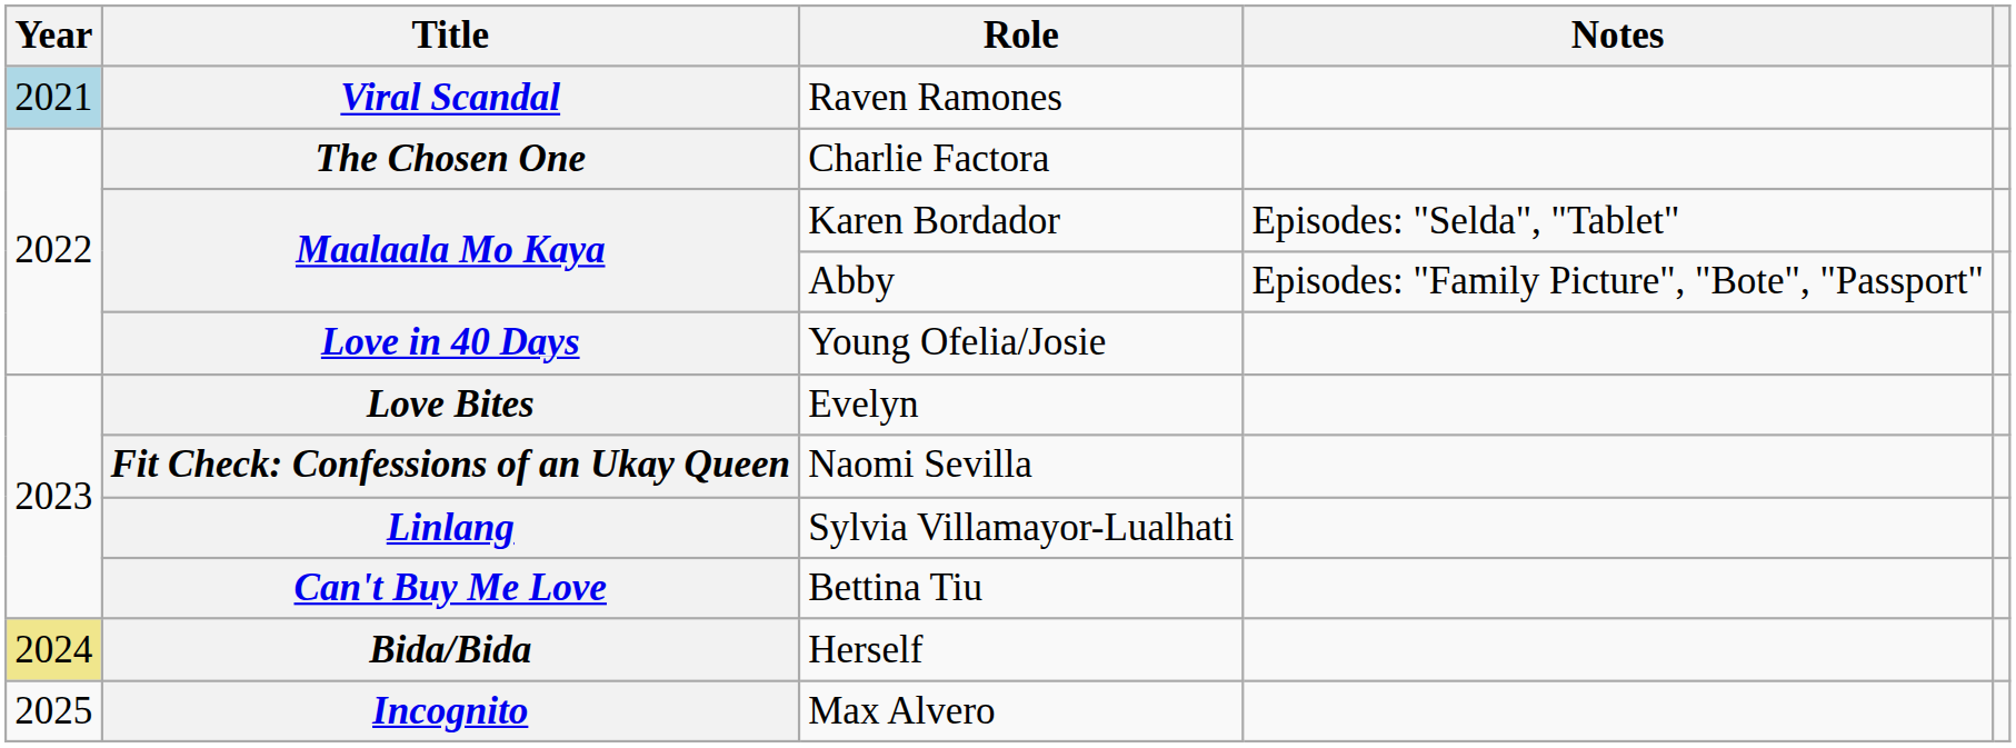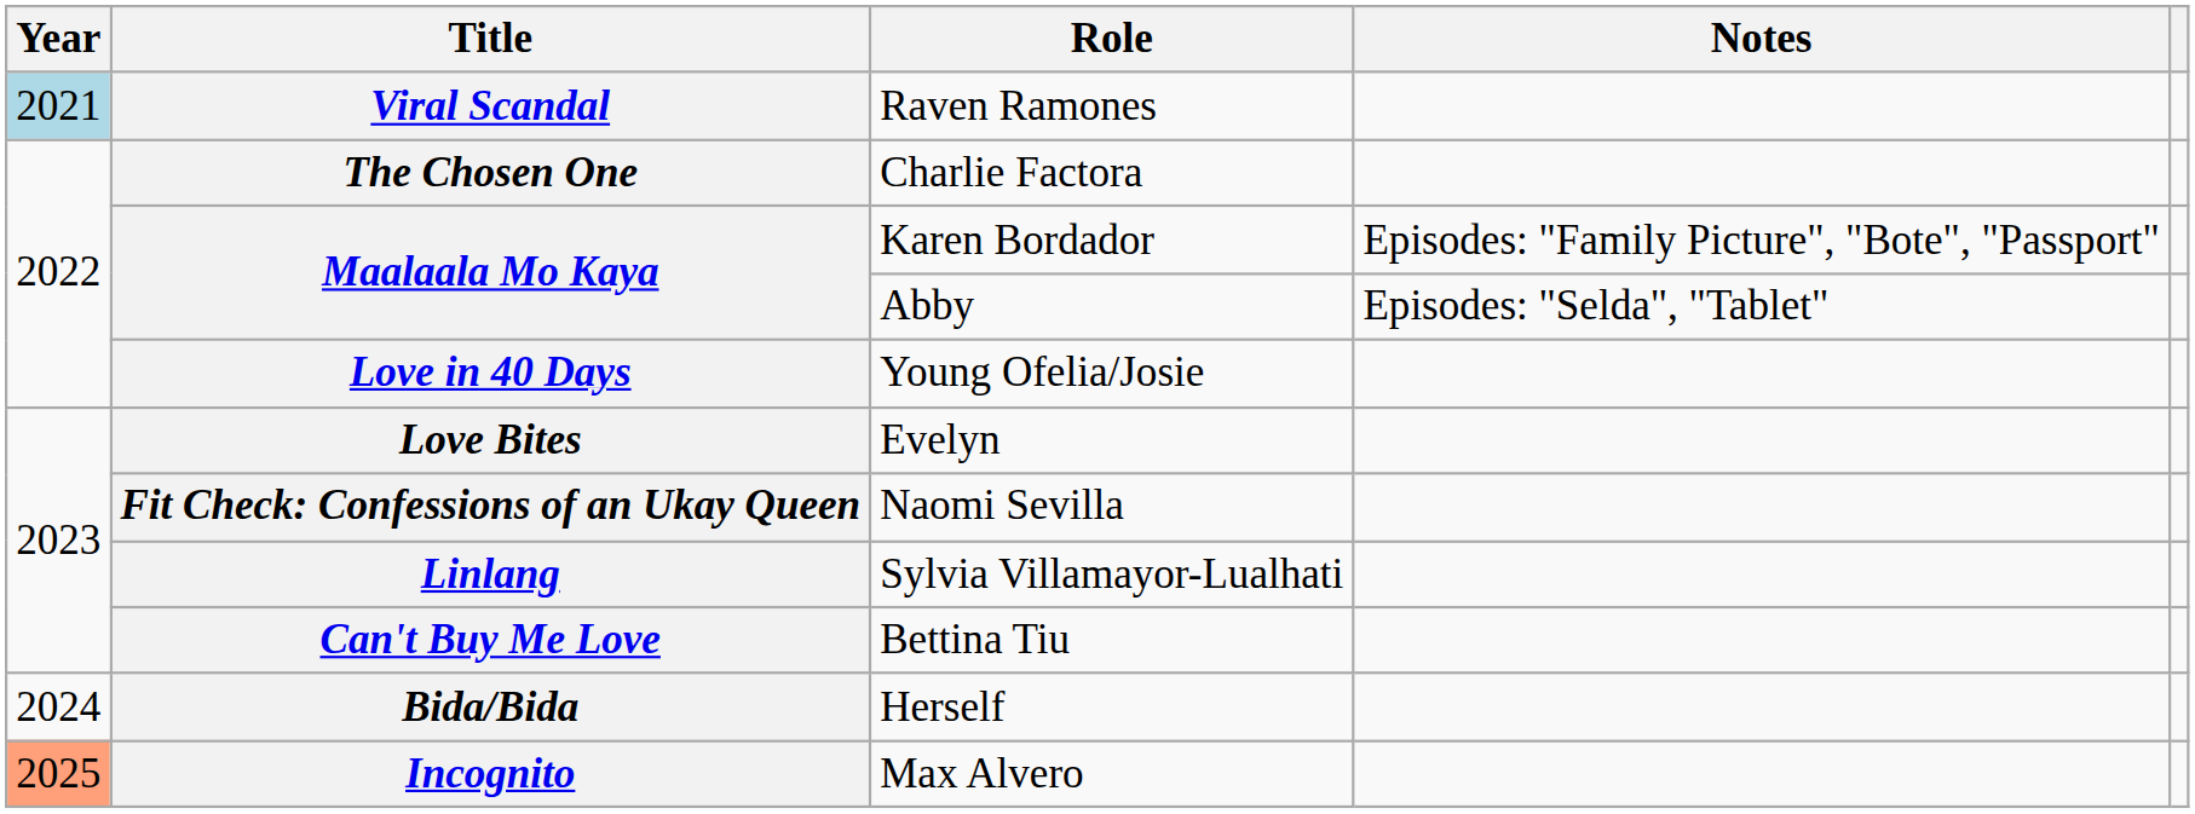 <table class="wikitable sortable plainrowheaders" style = "font-size: 101%;">
 <tr>
 <th scope="col">Year</th>
 <th scope="col">Title</th>
 <th scope="col">Role</th>
 <th>Notes</th>
 <th !scope="col" class="unsortable"></th>
 </tr>
 <tr>
 <td style="background: lightblue;">2021</td>
 <th scope=row><em><a href='#'>Viral Scandal</a></em></th>
 <td>Raven Ramones</td>
 <td></td>
 <td></td>
 </tr>
 <tr>
 <td rowspan="4">2022</td>
 <th scope=row><em>The Chosen One</em></th>
 <td>Charlie Factora</td>
 <td></td>
 <td></td>
 </tr>
 <tr>
 <th scope=row rowspan="2"><em><a href='#'>Maalaala Mo Kaya</a></em></th>
 <td>Karen Bordador</td>
-<td>Episodes: "Selda", "Tablet"</td>
+<td>Episodes: "Family Picture", "Bote", "Passport"</td>
 <td></td>
 </tr>
 <tr>
 <td>Abby</td>
-<td>Episodes: "Family Picture", "Bote", "Passport"</td>
+<td>Episodes: "Selda", "Tablet"</td>
 <td></td>
 </tr>
 <tr>
 <th scope="rowgroup"><em><a href='#'>Love in 40 Days</a></em></th>
 <td>Young Ofelia/Josie</td>
 <td></td>
 <td></td>
 </tr>
 <tr>
 <td rowspan="4">2023</td>
 <th scope=row><em>Love Bites</em></th>
 <td>Evelyn</td>
 <td></td>
 <td></td>
 </tr>
 <tr>
 <th scope=row><em>Fit Check: Confessions of an Ukay Queen</em></th>
 <td>Naomi Sevilla</td>
 <td></td>
 <td></td>
 </tr>
 <tr>
 <th scope=row><em><a href='#'>Linlang</a></em></th>
 <td>Sylvia Villamayor-Lualhati</td>
 <td></td>
 <td></td>
 </tr>
 <tr>
 <th scope=row><em><a href='#'>Can't Buy Me Love</a></em></th>
 <td>Bettina Tiu</td>
 <td></td>
 <td></td>
 </tr>
 <tr>
-<td style="background: khaki;">2024</td>
+<td>2024</td>
 <th scope="rowgroup"><em>Bida/Bida</em></th>
 <td>Herself</td>
 <td></td>
 <td></td>
 </tr>
 <tr>
-<td>2025</td>
+<td style="background: lightsalmon;">2025</td>
 <th scope="row"><em><a href='#'>Incognito</a></em></th>
 <td>Max Alvero</td>
 <td></td>
 <td></td>
 </tr>
 </table>
